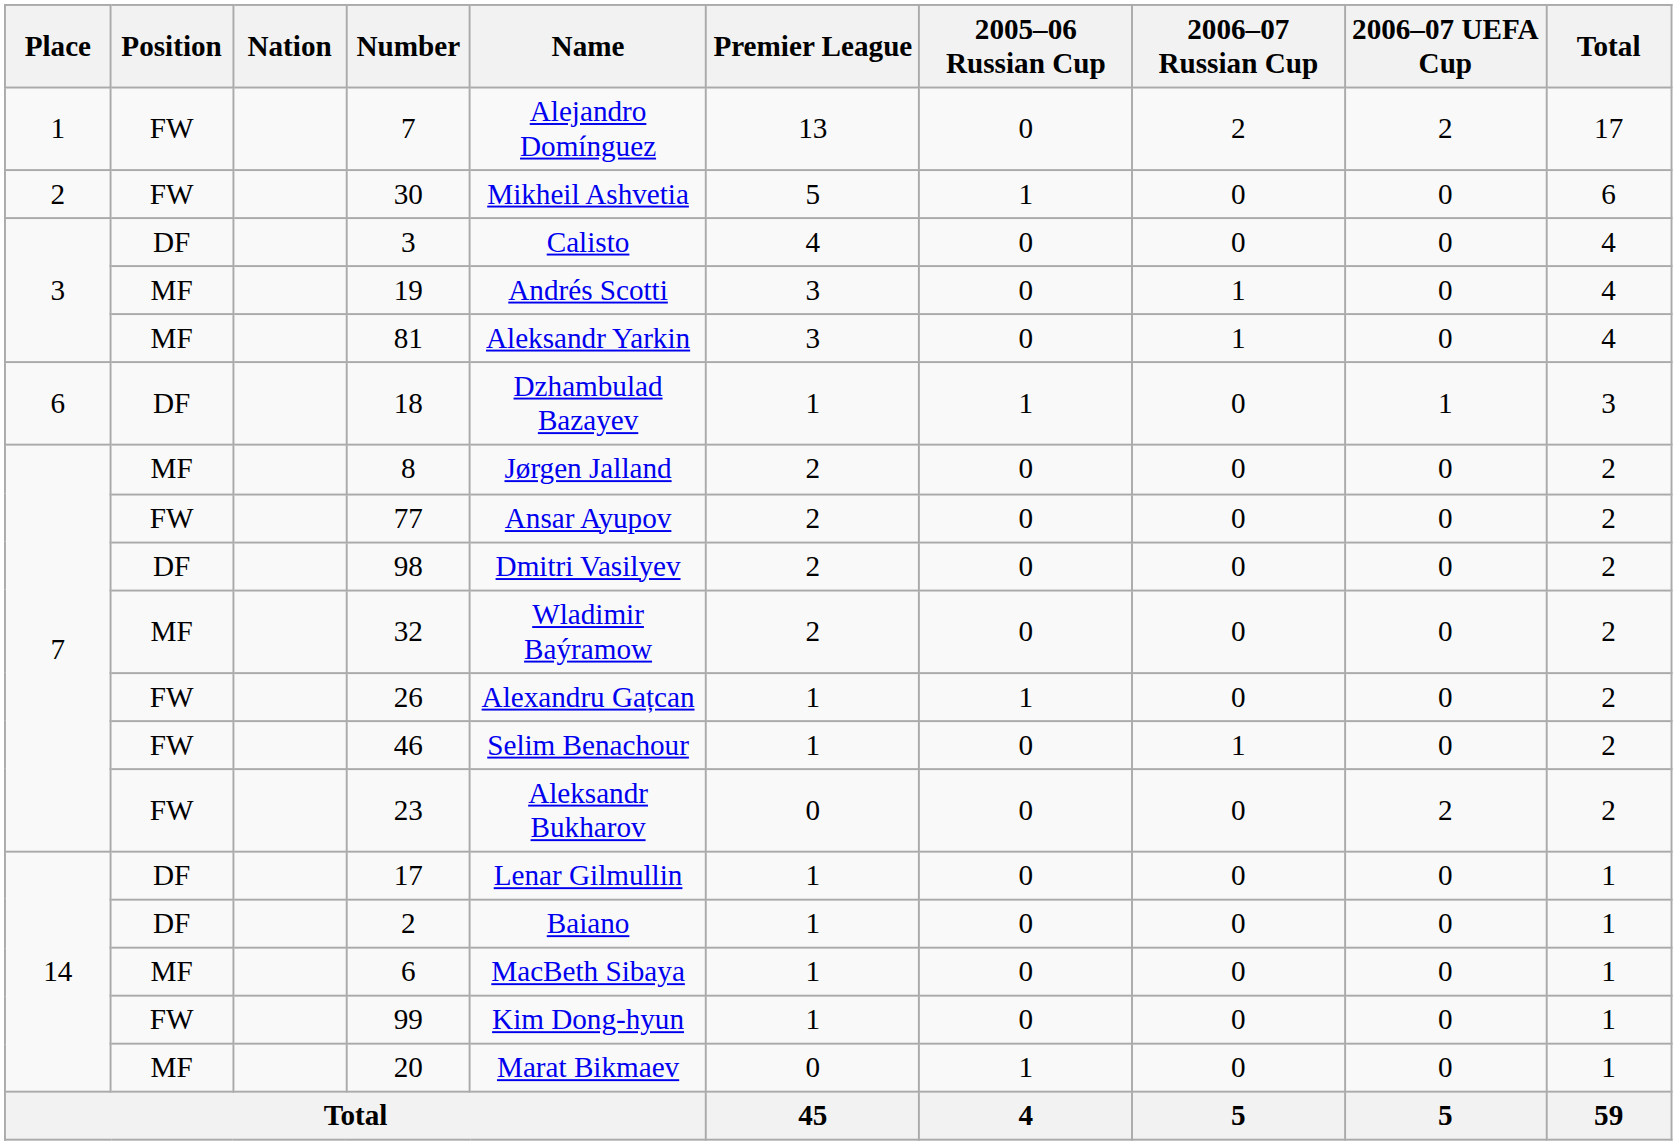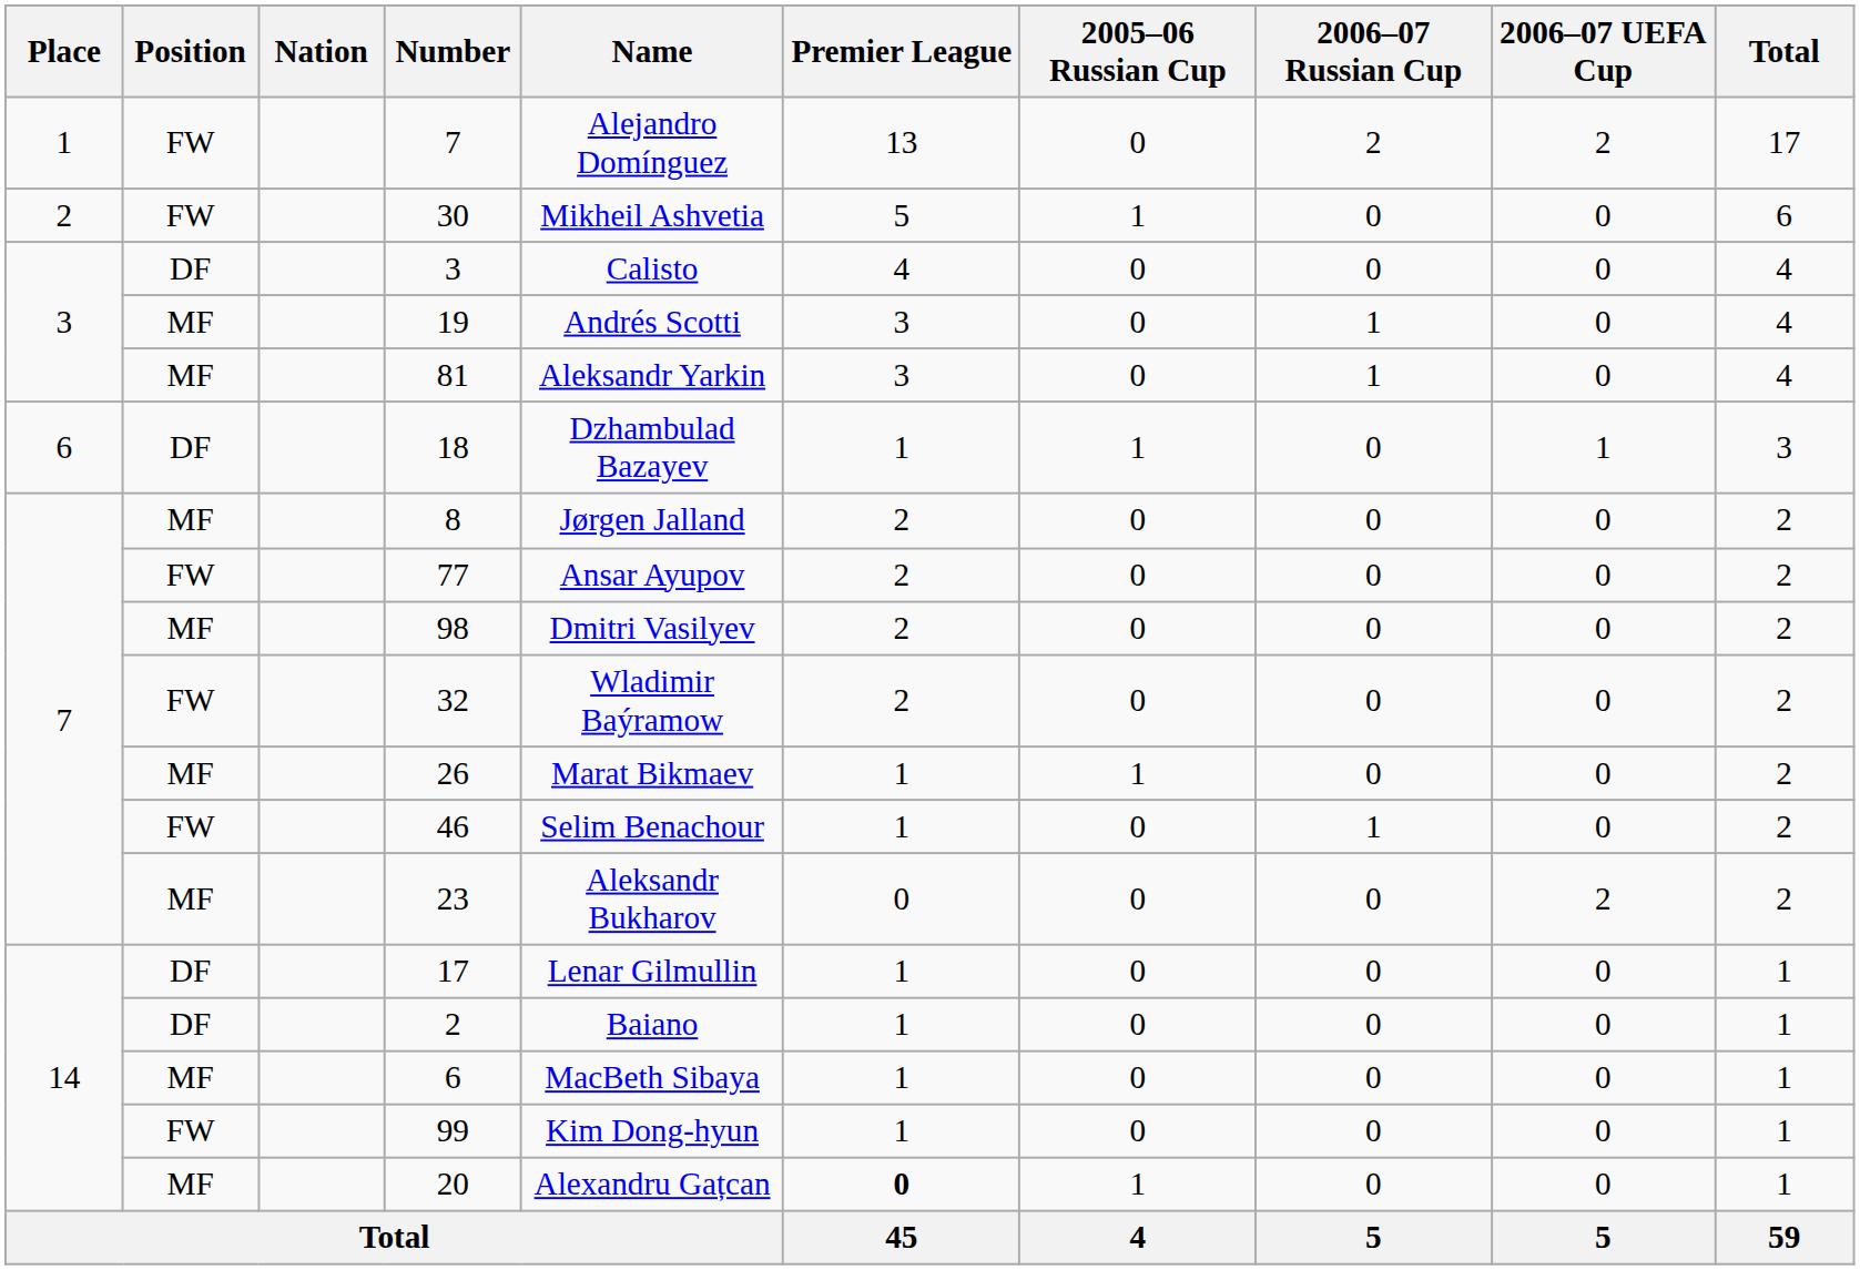 <table class="wikitable" style="font-size: 95%; text-align: center;">
 <tr>
 <th width=60>Place</th>
 <th width=60>Position</th>
 <th width=60>Nation</th>
 <th width=60>Number</th>
 <th width=150>Name</th>
 <th width=150>Premier League</th>
 <th width=150>2005–06 Russian Cup</th>
 <th width=150>2006–07 Russian Cup</th>
 <th width=150>2006–07 UEFA Cup</th>
 <th width=80>Total</th>
 </tr>
 <tr>
 <td>1</td>
 <td>FW</td>
 <td></td>
 <td>7</td>
 <td><a href='#'>Alejandro Domínguez</a></td>
 <td>13</td>
 <td>0</td>
 <td>2</td>
 <td>2</td>
 <td>17</td>
 </tr>
 <tr>
 <td>2</td>
 <td>FW</td>
 <td></td>
 <td>30</td>
 <td><a href='#'>Mikheil Ashvetia</a></td>
 <td>5</td>
 <td>1</td>
 <td>0</td>
 <td>0</td>
 <td>6</td>
 </tr>
 <tr>
 <td rowspan="3">3</td>
 <td>DF</td>
 <td></td>
 <td>3</td>
 <td><a href='#'>Calisto</a></td>
 <td>4</td>
 <td>0</td>
 <td>0</td>
 <td>0</td>
 <td>4</td>
 </tr>
 <tr>
 <td>MF</td>
 <td></td>
 <td>19</td>
 <td><a href='#'>Andrés Scotti</a></td>
 <td>3</td>
 <td>0</td>
 <td>1</td>
 <td>0</td>
 <td>4</td>
 </tr>
 <tr>
 <td>MF</td>
 <td></td>
 <td>81</td>
 <td><a href='#'>Aleksandr Yarkin</a></td>
 <td>3</td>
 <td>0</td>
 <td>1</td>
 <td>0</td>
 <td>4</td>
 </tr>
 <tr>
 <td>6</td>
 <td>DF</td>
 <td></td>
 <td>18</td>
 <td><a href='#'>Dzhambulad Bazayev</a></td>
 <td>1</td>
 <td>1</td>
 <td>0</td>
 <td>1</td>
 <td>3</td>
 </tr>
 <tr>
 <td rowspan="7">7</td>
 <td>MF</td>
 <td></td>
 <td>8</td>
 <td><a href='#'>Jørgen Jalland</a></td>
 <td>2</td>
 <td>0</td>
 <td>0</td>
 <td>0</td>
 <td>2</td>
 </tr>
 <tr>
 <td>FW</td>
 <td></td>
 <td>77</td>
 <td><a href='#'>Ansar Ayupov</a></td>
 <td>2</td>
 <td>0</td>
 <td>0</td>
 <td>0</td>
 <td>2</td>
 </tr>
 <tr>
-<td>DF</td>
+<td>MF</td>
 <td></td>
 <td>98</td>
 <td><a href='#'>Dmitri Vasilyev</a></td>
 <td>2</td>
 <td>0</td>
 <td>0</td>
 <td>0</td>
 <td>2</td>
 </tr>
 <tr>
-<td>MF</td>
+<td>FW</td>
 <td></td>
 <td>32</td>
 <td><a href='#'>Wladimir Baýramow</a></td>
 <td>2</td>
 <td>0</td>
 <td>0</td>
 <td>0</td>
 <td>2</td>
 </tr>
 <tr>
-<td>FW</td>
+<td>MF</td>
 <td></td>
 <td>26</td>
-<td><a href='#'>Alexandru Gațcan</a></td>
+<td><a href='#'>Marat Bikmaev</a></td>
 <td>1</td>
 <td>1</td>
 <td>0</td>
 <td>0</td>
 <td>2</td>
 </tr>
 <tr>
 <td>FW</td>
 <td></td>
 <td>46</td>
 <td><a href='#'>Selim Benachour</a></td>
 <td>1</td>
 <td>0</td>
 <td>1</td>
 <td>0</td>
 <td>2</td>
 </tr>
 <tr>
-<td>FW</td>
+<td>MF</td>
 <td></td>
 <td>23</td>
 <td><a href='#'>Aleksandr Bukharov</a></td>
 <td>0</td>
 <td>0</td>
 <td>0</td>
 <td>2</td>
 <td>2</td>
 </tr>
 <tr>
 <td rowspan="5">14</td>
 <td>DF</td>
 <td></td>
 <td>17</td>
 <td><a href='#'>Lenar Gilmullin</a></td>
 <td>1</td>
 <td>0</td>
 <td>0</td>
 <td>0</td>
 <td>1</td>
 </tr>
 <tr>
 <td>DF</td>
 <td></td>
 <td>2</td>
 <td><a href='#'>Baiano</a></td>
 <td>1</td>
 <td>0</td>
 <td>0</td>
 <td>0</td>
 <td>1</td>
 </tr>
 <tr>
 <td>MF</td>
 <td></td>
 <td>6</td>
 <td><a href='#'>MacBeth Sibaya</a></td>
 <td>1</td>
 <td>0</td>
 <td>0</td>
 <td>0</td>
 <td>1</td>
 </tr>
 <tr>
 <td>FW</td>
 <td></td>
 <td>99</td>
 <td><a href='#'>Kim Dong-hyun</a></td>
 <td>1</td>
 <td>0</td>
 <td>0</td>
 <td>0</td>
 <td>1</td>
 </tr>
 <tr>
 <td>MF</td>
 <td></td>
 <td>20</td>
-<td><a href='#'>Marat Bikmaev</a></td>
-<td>0</td>
+<td><a href='#'>Alexandru Gațcan</a></td>
+<td><strong>0</strong></td>
 <td>1</td>
 <td>0</td>
 <td>0</td>
 <td>1</td>
 </tr>
 <tr>
 <th colspan=5>Total</th>
 <th>45</th>
 <th>4</th>
 <th>5</th>
 <th>5</th>
 <th>59</th>
 </tr>
 </table>
